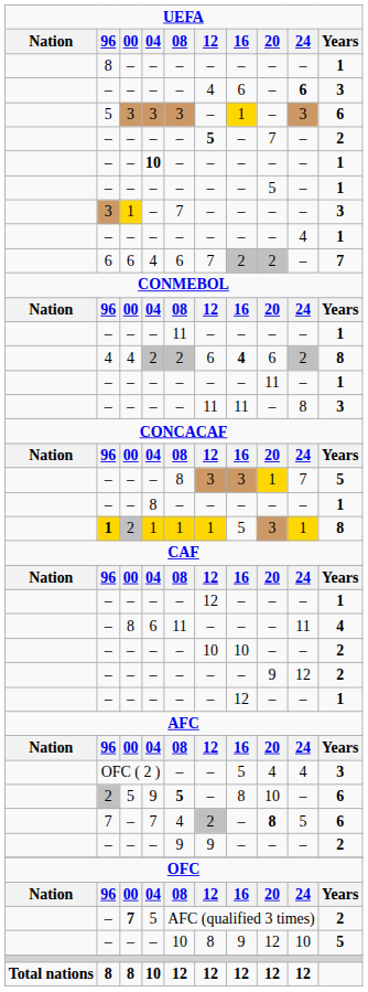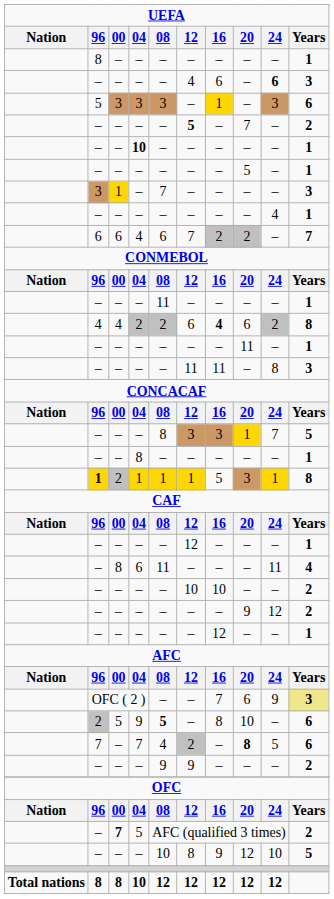 <table class="wikitable" style="text-align:center">
 <tr>
 <td colspan=10><strong><a href='#'>UEFA</a></strong></td>
 </tr>
 <tr>
 <th>Nation</th>
 <th><a href='#'>96</a></th>
 <th><a href='#'>00</a></th>
 <th><a href='#'>04</a></th>
 <th><a href='#'>08</a></th>
 <th><a href='#'>12</a></th>
 <th><a href='#'>16</a></th>
 <th><a href='#'>20</a></th>
 <th><a href='#'>24</a></th>
 <th>Years</th>
 </tr>
 <tr>
 <td align=left></td>
 <td>8</td>
 <td>–</td>
 <td>–</td>
 <td>–</td>
 <td>–</td>
 <td>–</td>
 <td>–</td>
 <td>–</td>
 <td><strong>1</strong></td>
 </tr>
 <tr>
 <td align=left></td>
 <td>–</td>
 <td>–</td>
 <td>–</td>
 <td>–</td>
 <td>4</td>
 <td>6</td>
 <td>–</td>
 <td><strong>6</strong></td>
 <td><strong>3</strong></td>
 </tr>
 <tr>
 <td align=left></td>
 <td>5</td>
 <td style="background:#c96;">3</td>
 <td style="background:#c96;">3</td>
 <td style="background:#c96;">3</td>
 <td>–</td>
 <td bgcolor=gold>1</td>
 <td>–</td>
 <td style="background:#c96;">3</td>
 <td><strong>6</strong></td>
 </tr>
 <tr>
 <td align=left></td>
 <td>–</td>
 <td>–</td>
 <td>–</td>
 <td>–</td>
 <td><strong>5</strong></td>
 <td>–</td>
 <td>7</td>
 <td>–</td>
 <td><strong>2</strong></td>
 </tr>
 <tr>
 <td align=left></td>
 <td>–</td>
 <td>–</td>
 <td><strong>10</strong></td>
 <td>–</td>
 <td>–</td>
 <td>–</td>
 <td>–</td>
 <td>–</td>
 <td><strong>1</strong></td>
 </tr>
 <tr>
 <td align=left></td>
 <td>–</td>
 <td>–</td>
 <td>–</td>
 <td>–</td>
 <td>–</td>
 <td>–</td>
 <td>5</td>
 <td>–</td>
 <td><strong>1</strong></td>
 </tr>
 <tr>
 <td align=left></td>
 <td style="background:#c96;">3</td>
 <td bgcolor=gold>1</td>
 <td>–</td>
 <td>7</td>
 <td>–</td>
 <td>–</td>
 <td>–</td>
 <td>–</td>
 <td><strong>3</strong></td>
 </tr>
 <tr>
 <td align=left></td>
 <td>–</td>
 <td>–</td>
 <td>–</td>
 <td>–</td>
 <td>–</td>
 <td>–</td>
 <td>–</td>
 <td>4</td>
 <td><strong>1</strong></td>
 </tr>
 <tr>
 <td align=left></td>
 <td>6</td>
 <td>6</td>
 <td>4</td>
 <td>6</td>
 <td>7</td>
 <td style="background:silver;">2</td>
 <td style="background:silver;">2</td>
 <td>–</td>
 <td><strong>7</strong></td>
 </tr>
 <tr>
 <td colspan=10><strong><a href='#'>CONMEBOL</a></strong></td>
 </tr>
 <tr>
 <th>Nation</th>
 <th><a href='#'>96</a></th>
 <th><a href='#'>00</a></th>
 <th><a href='#'>04</a></th>
 <th><a href='#'>08</a></th>
 <th><a href='#'>12</a></th>
 <th><a href='#'>16</a></th>
 <th><a href='#'>20</a></th>
 <th><a href='#'>24</a></th>
 <th>Years</th>
 </tr>
 <tr>
 <td align=left></td>
 <td>–</td>
 <td>–</td>
 <td>–</td>
 <td>11</td>
 <td>–</td>
 <td>–</td>
 <td>–</td>
 <td>–</td>
 <td><strong>1</strong></td>
 </tr>
 <tr>
 <td align=left></td>
 <td>4</td>
 <td>4</td>
 <td style="background:silver;">2</td>
 <td style="background:silver;">2</td>
 <td>6</td>
 <td><strong>4</strong></td>
 <td>6</td>
 <td style="background:silver;">2</td>
 <td><strong>8</strong></td>
 </tr>
 <tr>
 <td align=left></td>
 <td>–</td>
 <td>–</td>
 <td>–</td>
 <td>–</td>
 <td>–</td>
 <td>–</td>
 <td>11</td>
 <td>–</td>
 <td><strong>1</strong></td>
 </tr>
 <tr>
 <td align=left></td>
 <td>–</td>
 <td>–</td>
 <td>–</td>
 <td>–</td>
 <td>11</td>
 <td>11</td>
 <td>–</td>
 <td>8</td>
 <td><strong>3</strong></td>
 </tr>
 <tr>
 <td colspan=10><strong><a href='#'>CONCACAF</a></strong></td>
 </tr>
 <tr>
 <th>Nation</th>
 <th><a href='#'>96</a></th>
 <th><a href='#'>00</a></th>
 <th><a href='#'>04</a></th>
 <th><a href='#'>08</a></th>
 <th><a href='#'>12</a></th>
 <th><a href='#'>16</a></th>
 <th><a href='#'>20</a></th>
 <th><a href='#'>24</a></th>
 <th>Years</th>
 </tr>
 <tr>
 <td align=left></td>
 <td>–</td>
 <td>–</td>
 <td>–</td>
 <td>8</td>
 <td style="background:#c96;">3</td>
 <td style="background:#c96;">3</td>
 <td bgcolor=gold>1</td>
 <td>7</td>
 <td><strong>5</strong></td>
 </tr>
 <tr>
 <td align=left></td>
 <td>–</td>
 <td>–</td>
 <td>8</td>
 <td>–</td>
 <td>–</td>
 <td>–</td>
 <td>–</td>
 <td>–</td>
 <td><strong>1</strong></td>
 </tr>
 <tr>
 <td align=left></td>
 <td bgcolor=gold><strong>1</strong></td>
 <td style="background:silver;">2</td>
 <td bgcolor=gold>1</td>
 <td bgcolor=gold>1</td>
 <td bgcolor=gold>1</td>
 <td>5</td>
 <td style="background:#c96;">3</td>
 <td bgcolor=gold>1</td>
 <td><strong>8</strong></td>
 </tr>
 <tr>
 <td colspan=10><strong><a href='#'>CAF</a></strong></td>
 </tr>
 <tr>
 <th>Nation</th>
 <th><a href='#'>96</a></th>
 <th><a href='#'>00</a></th>
 <th><a href='#'>04</a></th>
 <th><a href='#'>08</a></th>
 <th><a href='#'>12</a></th>
 <th><a href='#'>16</a></th>
 <th><a href='#'>20</a></th>
 <th><a href='#'>24</a></th>
 <th>Years</th>
 </tr>
 <tr>
 <td align=left></td>
 <td>–</td>
 <td>–</td>
 <td>–</td>
 <td>–</td>
 <td>12</td>
 <td>–</td>
 <td>–</td>
 <td>–</td>
 <td><strong>1</strong></td>
 </tr>
 <tr>
 <td align=left></td>
 <td>–</td>
 <td>8</td>
 <td>6</td>
 <td>11</td>
 <td>–</td>
 <td>–</td>
 <td>–</td>
 <td>11</td>
 <td><strong>4</strong></td>
 </tr>
 <tr>
 <td align=left></td>
 <td>–</td>
 <td>–</td>
 <td>–</td>
 <td>–</td>
 <td>10</td>
 <td>10</td>
 <td>–</td>
 <td>–</td>
 <td><strong>2</strong></td>
 </tr>
 <tr>
 <td align=left></td>
 <td>–</td>
 <td>–</td>
 <td>–</td>
 <td>–</td>
 <td>–</td>
 <td>–</td>
 <td>9</td>
 <td>12</td>
 <td><strong>2</strong></td>
 </tr>
 <tr>
 <td align=left></td>
 <td>–</td>
 <td>–</td>
 <td>–</td>
 <td>–</td>
 <td>–</td>
 <td>12</td>
 <td>–</td>
 <td>–</td>
 <td><strong>1</strong></td>
 </tr>
 <tr>
 <td colspan=10><strong><a href='#'>AFC</a></strong></td>
 </tr>
 <tr>
 <th>Nation</th>
 <th><a href='#'>96</a></th>
 <th><a href='#'>00</a></th>
 <th><a href='#'>04</a></th>
 <th><a href='#'>08</a></th>
 <th><a href='#'>12</a></th>
 <th><a href='#'>16</a></th>
 <th><a href='#'>20</a></th>
 <th><a href='#'>24</a></th>
 <th>Years</th>
 </tr>
 <tr>
 <td align=left></td>
 <td colspan="3">OFC ( 2 )</td>
 <td>–</td>
 <td>–</td>
-<td>5</td>
-<td>4</td>
-<td>4</td>
-<td><strong>3</strong></td>
+<td>7</td>
+<td>6</td>
+<td>9</td>
+<td style="background: khaki;"><strong>3</strong></td>
 </tr>
 <tr>
 <td align=left></td>
 <td style="background:silver;">2</td>
 <td>5</td>
 <td>9</td>
 <td><strong>5</strong></td>
 <td>–</td>
 <td>8</td>
 <td>10</td>
 <td>–</td>
 <td><strong>6</strong></td>
 </tr>
 <tr>
 <td align=left></td>
 <td>7</td>
 <td>–</td>
 <td>7</td>
 <td>4</td>
 <td style="background:silver;">2</td>
 <td>–</td>
 <td><strong>8</strong></td>
 <td>5</td>
 <td><strong>6</strong></td>
 </tr>
 <tr>
 <td align=left></td>
 <td>–</td>
 <td>–</td>
 <td>–</td>
 <td>9</td>
 <td>9</td>
 <td>–</td>
 <td>–</td>
 <td>–</td>
 <td><strong>2</strong></td>
 </tr>
 <tr>
 </tr>
 <tr>
 <td colspan=10><strong><a href='#'>OFC</a></strong></td>
 </tr>
 <tr>
 <th>Nation</th>
 <th><a href='#'>96</a></th>
 <th><a href='#'>00</a></th>
 <th><a href='#'>04</a></th>
 <th><a href='#'>08</a></th>
 <th><a href='#'>12</a></th>
 <th><a href='#'>16</a></th>
 <th><a href='#'>20</a></th>
 <th><a href='#'>24</a></th>
 <th>Years</th>
 </tr>
 <tr>
 <td align=left></td>
 <td>–</td>
 <td><strong>7</strong></td>
 <td>5</td>
 <td colspan="5">AFC (qualified 3 times)</td>
 <td><strong>2</strong></td>
 </tr>
 <tr>
 <td align=left></td>
 <td>–</td>
 <td>–</td>
 <td>–</td>
 <td>10</td>
 <td>8</td>
 <td>9</td>
 <td>12</td>
 <td>10</td>
 <td><strong>5</strong></td>
 </tr>
 <tr style="background:lightgrey;">
 <td colspan=30></td>
 </tr>
 <tr>
 <td align=left><strong>Total nations</strong></td>
 <td><strong>8</strong></td>
 <td><strong>8</strong></td>
 <td><strong>10</strong></td>
 <td><strong>12</strong></td>
 <td><strong>12</strong></td>
 <td><strong>12</strong></td>
 <td><strong>12</strong></td>
 <td><strong>12</strong></td>
 <td></td>
 </tr>
 </table>
